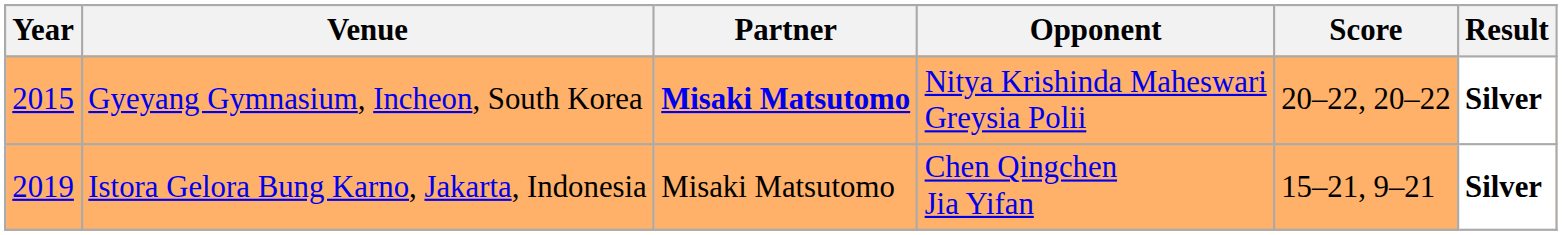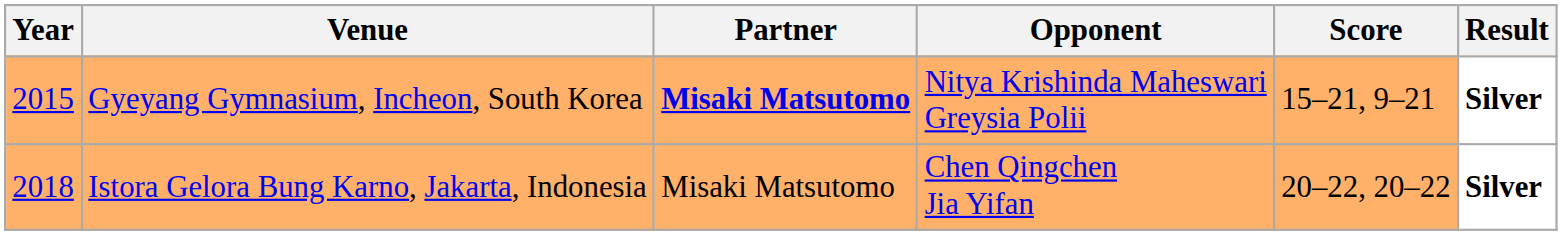 <table class="sortable wikitable" style="font-size: 90%">
 <tr>
 <th>Year</th>
 <th>Venue</th>
 <th>Partner</th>
 <th>Opponent</th>
 <th>Score</th>
 <th>Result</th>
 </tr>
 <tr style="background:#FFB069">
 <td align="center"><a href='#'>2015</a></td>
 <td align="left"><a href='#'>Gyeyang Gymnasium</a>, <a href='#'>Incheon</a>, South Korea</td>
 <td align="left"><strong> <a href='#'>Misaki Matsutomo</a></strong></td>
 <td align="left"> <a href='#'>Nitya Krishinda Maheswari</a> <br>  <a href='#'>Greysia Polii</a></td>
+<td align="left">15–21, 9–21</td>
+<td style="text-align:left; background:white"> <strong>Silver</strong></td>
+</tr>
+<tr style="background:#FFB069">
+<td align="center"><a href='#'>2018</a></td>
+<td align="left"><a href='#'>Istora Gelora Bung Karno</a>, <a href='#'>Jakarta</a>, Indonesia</td>
+<td align="left"> Misaki Matsutomo</td>
+<td align="left"> <a href='#'>Chen Qingchen</a> <br>  <a href='#'>Jia Yifan</a></td>
 <td align="left">20–22, 20–22</td>
 <td style="text-align:left; background:white"> <strong>Silver</strong></td>
 </tr>
-<tr style="background:#FFB069">
-<td align="center"><a href='#'>2019</a></td>
-<td align="left"><a href='#'>Istora Gelora Bung Karno</a>, <a href='#'>Jakarta</a>, Indonesia</td>
-<td align="left"> Misaki Matsutomo</td>
-<td align="left"> <a href='#'>Chen Qingchen</a> <br>  <a href='#'>Jia Yifan</a></td>
-<td align="left">15–21, 9–21</td>
-<td style="text-align:left; background:white"> <strong>Silver</strong></td>
-</tr>
 </table>
